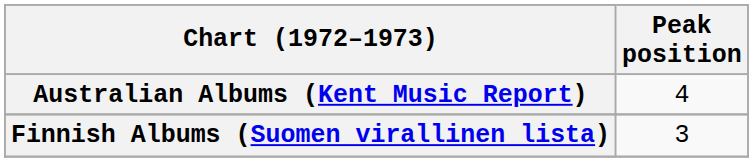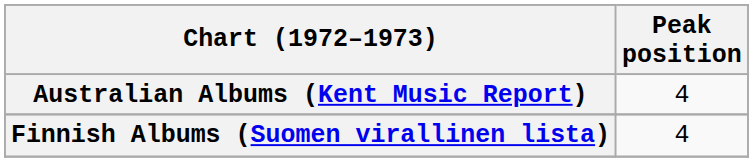 <table class="wikitable sortable plainrowheaders" style="text-align:center;">
 <tr>
 <th scope="col">Chart (1972–1973)</th>
 <th scope="col">Peak<br>position</th>
 </tr>
 <tr>
 <th scope="row">Australian Albums (<a href='#'>Kent Music Report</a>)</th>
 <td>4</td>
 </tr>
 <tr>
 </tr>
 <tr>
 </tr>
 <tr>
 <th scope="row">Finnish Albums (<a href='#'>Suomen virallinen lista</a>)</th>
-<td>3</td>
+<td>4</td>
 </tr>
 <tr>
 </tr>
 <tr>
 </tr>
 <tr>
 </tr>
 <tr>
 </tr>
 </table>
